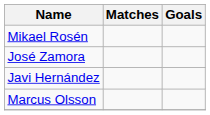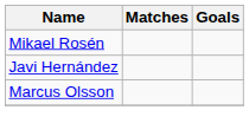 <table class="wikitable">
 <tr>
 <th>Name</th>
 <th>Matches</th>
 <th>Goals</th>
 </tr>
 <tr>
 <td> <a href='#'>Mikael Rosén</a></td>
-<td></td>
-<td></td>
-</tr>
-<tr>
-<td> <a href='#'>José Zamora</a></td>
 <td></td>
 <td></td>
 </tr>
 <tr>
 <td> <a href='#'>Javi Hernández</a></td>
 <td></td>
 <td></td>
 </tr>
 <tr>
 <td> <a href='#'>Marcus Olsson</a></td>
 <td></td>
 <td></td>
 </tr>
 <tr>
 </tr>
 </table>
